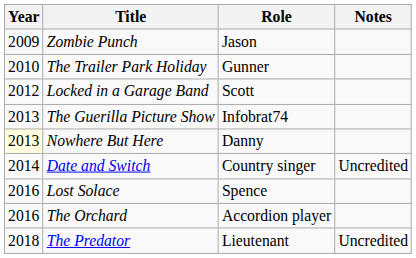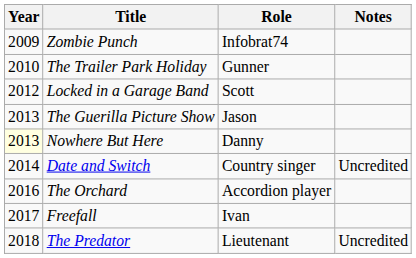 <table class="wikitable sortable">
 <tr>
 <th>Year</th>
 <th>Title</th>
 <th>Role</th>
 <th class="unsortable">Notes</th>
 </tr>
 <tr>
 <td>2009</td>
 <td><em>Zombie Punch</em></td>
-<td>Jason</td>
+<td>Infobrat74</td>
 <td></td>
 </tr>
 <tr>
 <td>2010</td>
 <td data-sort-value="Trailer Park Holiday, The"><em>The Trailer Park Holiday</em></td>
 <td>Gunner</td>
 <td></td>
 </tr>
 <tr>
 <td>2012</td>
 <td><em>Locked in a Garage Band</em></td>
 <td>Scott</td>
 <td></td>
 </tr>
 <tr>
 <td>2013</td>
 <td data-sort-value="Guerilla Picture Show, The"><em>The Guerilla Picture Show</em></td>
-<td>Infobrat74</td>
+<td>Jason</td>
 <td></td>
 </tr>
 <tr>
 <td style="background: lightyellow;">2013</td>
 <td><em>Nowhere But Here</em></td>
 <td>Danny</td>
 <td></td>
 </tr>
 <tr>
 <td>2014</td>
 <td><em><a href='#'>Date and Switch</a></em></td>
 <td>Country singer</td>
 <td>Uncredited</td>
 </tr>
 <tr>
 <td>2016</td>
-<td><em>Lost Solace</em></td>
-<td>Spence</td>
+<td data-sort-value="Orchard, The"><em>The Orchard</em></td>
+<td>Accordion player</td>
 <td></td>
 </tr>
 <tr>
-<td>2016</td>
-<td data-sort-value="Orchard, The"><em>The Orchard</em></td>
-<td>Accordion player</td>
+<td>2017</td>
+<td><em>Freefall</em></td>
+<td>Ivan</td>
 <td></td>
 </tr>
 <tr>
 <td>2018</td>
 <td data-sort-value="Predator, The"><a href='#'><em>The Predator</em></a></td>
 <td>Lieutenant</td>
 <td>Uncredited</td>
 </tr>
 </table>
